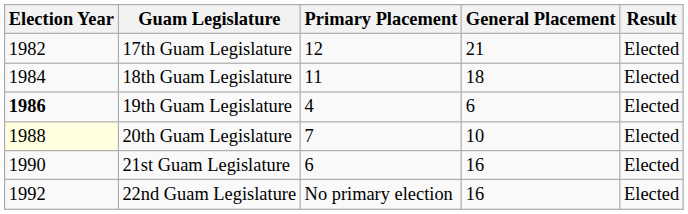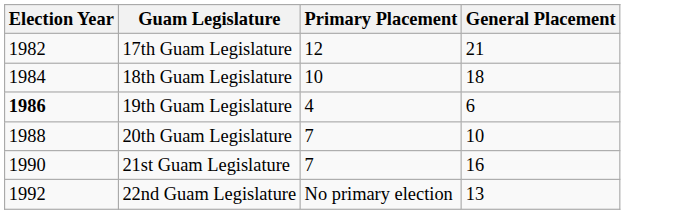 <table class="wikitable sortable" id="elections">
 <tr style="vertical-align:bottom;">
 <th>Election Year</th>
 <th>Guam Legislature</th>
 <th>Primary Placement</th>
 <th>General Placement</th>
-<th>Result</th>
 </tr>
 <tr>
 <td>1982</td>
 <td>17th Guam Legislature</td>
 <td>12</td>
 <td>21</td>
-<td>Elected</td>
 </tr>
 <tr>
 <td>1984</td>
 <td>18th Guam Legislature</td>
-<td>11</td>
+<td>10</td>
 <td>18</td>
-<td>Elected</td>
 </tr>
 <tr>
 <td><strong>1986</strong></td>
 <td>19th Guam Legislature</td>
 <td>4</td>
 <td>6</td>
-<td>Elected</td>
 </tr>
 <tr>
-<td style="background: lightyellow;">1988</td>
+<td>1988</td>
 <td>20th Guam Legislature</td>
 <td>7</td>
 <td>10</td>
-<td>Elected</td>
 </tr>
 <tr>
 <td>1990</td>
 <td>21st Guam Legislature</td>
-<td>6</td>
+<td>7</td>
 <td>16</td>
-<td>Elected</td>
 </tr>
 <tr>
 <td>1992</td>
 <td>22nd Guam Legislature</td>
 <td>No primary election</td>
-<td>16</td>
-<td>Elected</td>
+<td>13</td>
 </tr>
 </table>
